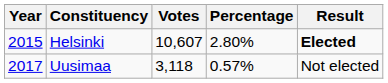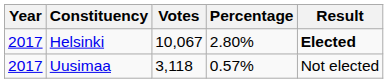 <table class="wikitable">
 <tr>
 <th>Year</th>
 <th>Constituency</th>
 <th>Votes</th>
 <th>Percentage</th>
 <th>Result</th>
 </tr>
 <tr>
-<td><a href='#'>2015</a></td>
+<td><a href='#'>2017</a></td>
 <td><a href='#'>Helsinki</a></td>
-<td>10,607</td>
+<td>10,067</td>
 <td>2.80%</td>
 <td><strong>Elected</strong></td>
 </tr>
 <tr>
 <td><a href='#'>2017</a></td>
 <td><a href='#'>Uusimaa</a></td>
 <td>3,118</td>
 <td>0.57%</td>
 <td>Not elected</td>
 </tr>
 </table>
